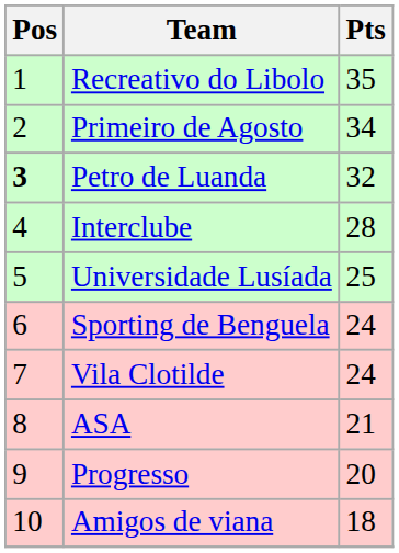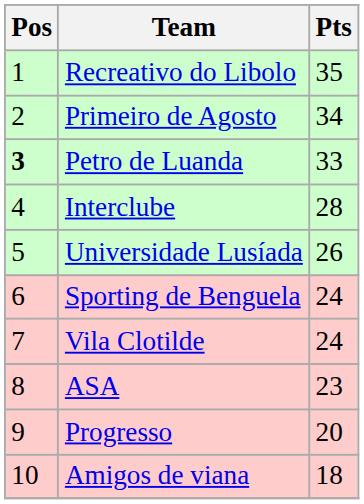 <table class="wikitable" style="font-size:90%;">
 <tr>
 <th>Pos</th>
 <th>Team</th>
 <th>Pts</th>
 </tr>
 <tr style="background: #ccffcc;">
 <td>1</td>
 <td><a href='#'>Recreativo do Libolo</a></td>
 <td>35</td>
 </tr>
 <tr style="background: #ccffcc;">
 <td>2</td>
 <td><a href='#'>Primeiro de Agosto</a></td>
 <td>34</td>
 </tr>
 <tr style="background: #ccffcc;">
 <td><strong>3</strong></td>
 <td><a href='#'>Petro de Luanda</a></td>
-<td>32</td>
+<td>33</td>
 </tr>
 <tr style="background: #ccffcc;">
 <td>4</td>
 <td><a href='#'>Interclube</a></td>
 <td>28</td>
 </tr>
 <tr style="background: #ccffcc;">
 <td>5</td>
 <td><a href='#'>Universidade Lusíada</a></td>
-<td>25</td>
+<td>26</td>
 </tr>
 <tr style="background: #ffcccc;">
 <td>6</td>
 <td><a href='#'>Sporting de Benguela</a></td>
 <td>24</td>
 </tr>
 <tr style="background: #ffcccc;">
 <td>7</td>
 <td><a href='#'>Vila Clotilde</a></td>
 <td>24</td>
 </tr>
 <tr style="background: #ffcccc;">
 <td>8</td>
 <td><a href='#'>ASA</a></td>
-<td>21</td>
+<td>23</td>
 </tr>
 <tr style="background: #ffcccc;">
 <td>9</td>
 <td><a href='#'>Progresso</a></td>
 <td>20</td>
 </tr>
 <tr style="background: #ffcccc;">
 <td>10</td>
 <td><a href='#'>Amigos de viana</a></td>
 <td>18</td>
 </tr>
 <tr>
 </tr>
 </table>
